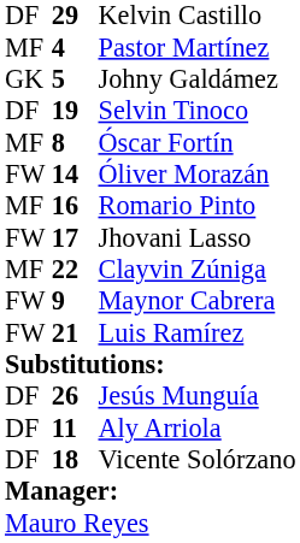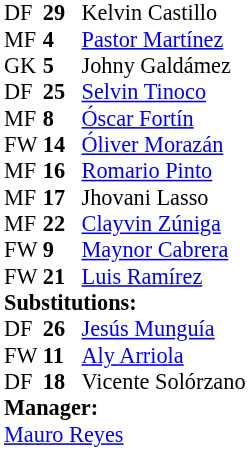 <table style = "font-size: 90%" cellspacing = "0" cellpadding = "0">
 <tr>
 <td colspan = 4></td>
 </tr>
 <tr>
 <th style="width:25px;"></th>
 <th style="width:25px;"></th>
 </tr>
 <tr>
 <td>DF</td>
 <td><strong>29</strong></td>
 <td> Kelvin Castillo</td>
 </tr>
 <tr>
 <td>MF</td>
 <td><strong>4</strong></td>
 <td> <a href='#'>Pastor Martínez</a></td>
 </tr>
 <tr>
 <td>GK</td>
 <td><strong>5</strong></td>
 <td> Johny Galdámez</td>
 </tr>
 <tr>
 <td>DF</td>
-<td><strong>19</strong></td>
+<td><strong>25</strong></td>
 <td> <a href='#'>Selvin Tinoco</a></td>
 </tr>
 <tr>
 <td>MF</td>
 <td><strong>8</strong></td>
 <td> <a href='#'>Óscar Fortín</a></td>
 </tr>
 <tr>
 <td>FW</td>
 <td><strong>14</strong></td>
 <td> <a href='#'>Óliver Morazán</a></td>
 </tr>
 <tr>
 <td>MF</td>
 <td><strong>16</strong></td>
 <td> <a href='#'>Romario Pinto</a></td>
 <td></td>
 <td></td>
 </tr>
 <tr>
-<td>FW</td>
+<td>MF</td>
 <td><strong>17</strong></td>
 <td> Jhovani Lasso</td>
 <td></td>
 <td></td>
 </tr>
 <tr>
 <td>MF</td>
 <td><strong>22</strong></td>
 <td> <a href='#'>Clayvin Zúniga</a></td>
 <td></td>
 <td></td>
 </tr>
 <tr>
 <td>FW</td>
 <td><strong>9</strong></td>
 <td> <a href='#'>Maynor Cabrera</a></td>
 </tr>
 <tr>
 <td>FW</td>
 <td><strong>21</strong></td>
 <td> <a href='#'>Luis Ramírez</a></td>
 <td></td>
 <td></td>
 </tr>
 <tr>
 <td colspan = 3><strong>Substitutions:</strong></td>
 </tr>
 <tr>
 <td>DF</td>
 <td><strong>26</strong></td>
 <td> <a href='#'>Jesús Munguía</a></td>
 <td></td>
 <td></td>
 </tr>
 <tr>
-<td>DF</td>
+<td>FW</td>
 <td><strong>11</strong></td>
 <td> <a href='#'>Aly Arriola</a></td>
 <td></td>
 <td></td>
 </tr>
 <tr>
 <td>DF</td>
 <td><strong>18</strong></td>
 <td> Vicente Solórzano</td>
 <td></td>
 <td></td>
 </tr>
 <tr>
 <td colspan = 3><strong>Manager:</strong></td>
 </tr>
 <tr>
 <td colspan = 3> <a href='#'>Mauro Reyes</a></td>
 </tr>
 </table>
